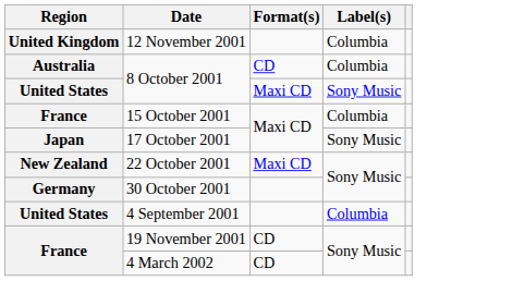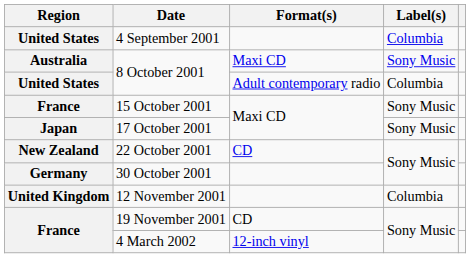 <table class="wikitable sortable plainrowheaders">
 <tr>
 <th scope="col">Region</th>
 <th scope="col">Date</th>
 <th scope="col">Format(s)</th>
 <th scope="col">Label(s)</th>
 <th scope="col"></th>
 </tr>
 <tr>
-<th scope="row">United Kingdom</th>
-<td>12 November 2001</td>
+<th scope="row">United States</th>
+<td>4 September 2001</td>
 <td></td>
-<td>Columbia</td>
+<td><a href='#'>Columbia</a></td>
 <td></td>
 </tr>
 <tr>
 <th scope="row">Australia</th>
 <td rowspan="2">8 October 2001</td>
-<td><a href='#'>CD</a></td>
-<td>Columbia</td>
+<td><a href='#'>Maxi CD</a></td>
+<td><a href='#'>Sony Music</a></td>
 <td></td>
 </tr>
 <tr>
 <th scope="row">United States</th>
-<td><a href='#'>Maxi CD</a></td>
-<td><a href='#'>Sony Music</a></td>
+<td><a href='#'>Adult contemporary</a> radio</td>
+<td>Columbia</td>
 <td></td>
 </tr>
 <tr>
 <th scope="row">France</th>
 <td>15 October 2001</td>
 <td rowspan="2">Maxi CD</td>
-<td>Columbia</td>
+<td>Sony Music</td>
 <td></td>
 </tr>
 <tr>
 <th scope="row">Japan</th>
 <td>17 October 2001</td>
 <td>Sony Music</td>
 <td></td>
 </tr>
 <tr>
 <th scope="row">New Zealand</th>
 <td>22 October 2001</td>
-<td><a href='#'>Maxi CD</a></td>
+<td><a href='#'>CD</a></td>
 <td rowspan="2">Sony Music</td>
 <td></td>
 </tr>
 <tr>
 <th scope="row">Germany</th>
 <td>30 October 2001</td>
 <td></td>
 <td></td>
 </tr>
 <tr>
-<th scope="row">United States</th>
-<td>4 September 2001</td>
+<th scope="row">United Kingdom</th>
+<td>12 November 2001</td>
 <td></td>
-<td><a href='#'>Columbia</a></td>
+<td>Columbia</td>
 <td></td>
 </tr>
 <tr>
 <th scope="row" rowspan="2">France</th>
 <td>19 November 2001</td>
 <td>CD</td>
 <td rowspan="2">Sony Music</td>
 <td></td>
 </tr>
 <tr>
 <td>4 March 2002</td>
-<td>CD</td>
+<td><a href='#'>12-inch vinyl</a></td>
 <td></td>
 </tr>
 </table>
